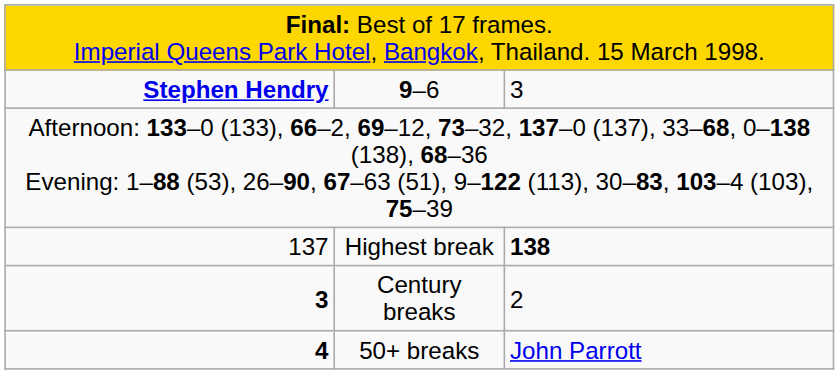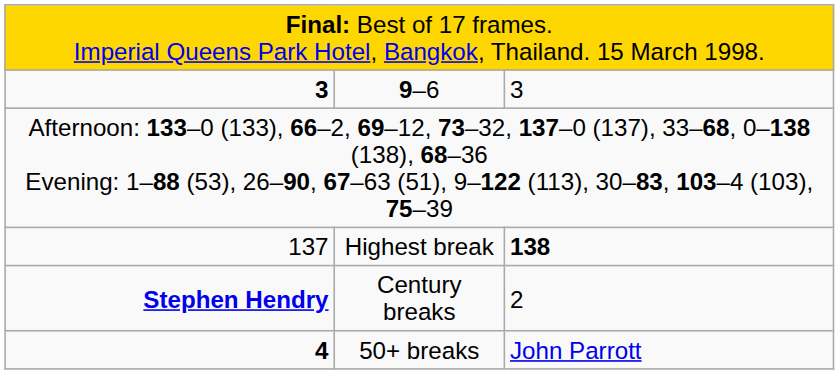 <table class="wikitable" style="font-size: 95%; margin: 1em auto 1em auto;">
 <tr>
 <td colspan="3" align="center" bgcolor="#ffd700"><strong>Final:</strong> Best of 17 frames.<br><a href='#'>Imperial Queens Park Hotel</a>, <a href='#'>Bangkok</a>, Thailand. 15 March 1998.</td>
 </tr>
 <tr>
-<td width="200" align="right"><strong><a href='#'>Stephen Hendry</a></strong> <br></td>
+<td align="right"><strong>3</strong></td>
 <td width="100" align="center"><strong>9</strong>–6</td>
 <td align="left">3</td>
 </tr>
 <tr>
 <td colspan="3" align="center" style="font-size: 100%">Afternoon: <strong>133</strong>–0 (133), <strong>66</strong>–2, <strong>69</strong>–12, <strong>73</strong>–32, <strong>137</strong>–0 (137), 33–<strong>68</strong>, 0–<strong>138</strong> (138), <strong>68</strong>–36<br>Evening: 1–<strong>88</strong> (53), 26–<strong>90</strong>, <strong>67</strong>–63 (51), 9–<strong>122</strong> (113), 30–<strong>83</strong>, <strong>103</strong>–4 (103), <strong>75</strong>–39</td>
 </tr>
 <tr>
 <td align="right">137</td>
 <td align="center">Highest break</td>
 <td align="left"><strong>138</strong></td>
 </tr>
 <tr>
-<td align="right"><strong>3</strong></td>
+<td width="200" align="right"><strong><a href='#'>Stephen Hendry</a></strong> <br></td>
 <td align="center">Century breaks</td>
 <td align="left">2</td>
 </tr>
 <tr>
 <td align="right"><strong>4</strong></td>
 <td align="center">50+ breaks</td>
 <td width="200"><a href='#'>John Parrott</a> <br></td>
 </tr>
 </table>
